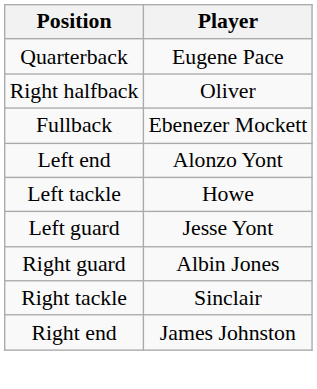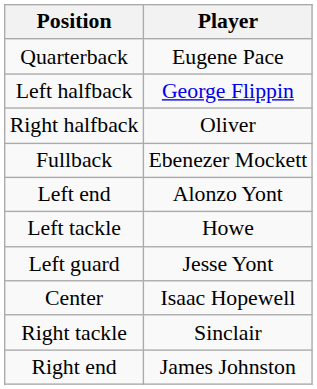 <table class="wikitable" style="text-align: center;">
 <tr>
 <th>Position</th>
 <th>Player</th>
 </tr>
 <tr>
 <td>Quarterback</td>
 <td>Eugene Pace</td>
+</tr>
+<tr>
+<td>Left halfback</td>
+<td><a href='#'>George Flippin</a></td>
 </tr>
 <tr>
 <td>Right halfback</td>
 <td>Oliver</td>
 </tr>
 <tr>
 <td>Fullback</td>
 <td>Ebenezer Mockett</td>
 </tr>
 <tr>
 <td>Left end</td>
 <td>Alonzo Yont</td>
 </tr>
 <tr>
 <td>Left tackle</td>
 <td>Howe</td>
 </tr>
 <tr>
 <td>Left guard</td>
 <td>Jesse Yont</td>
 </tr>
 <tr>
-<td>Right guard</td>
-<td>Albin Jones</td>
+<td>Center</td>
+<td>Isaac Hopewell</td>
 </tr>
 <tr>
 <td>Right tackle</td>
 <td>Sinclair</td>
 </tr>
 <tr>
 <td>Right end</td>
 <td>James Johnston</td>
 </tr>
 </table>
